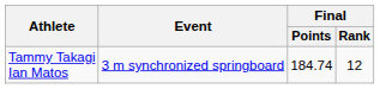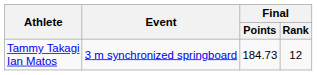 <table class="wikitable" style="font-size:90%;">
 <tr>
 <th rowspan=2>Athlete</th>
 <th rowspan=2>Event</th>
 <th colspan=2>Final</th>
 </tr>
 <tr style="font-size:95%">
 <th>Points</th>
 <th>Rank</th>
 </tr>
 <tr align=center>
 <td align=left><a href='#'>Tammy Takagi</a><br><a href='#'>Ian Matos</a></td>
 <td align=left><a href='#'>3 m synchronized springboard</a></td>
-<td>184.74</td>
+<td>184.73</td>
 <td>12</td>
 </tr>
 </table>
